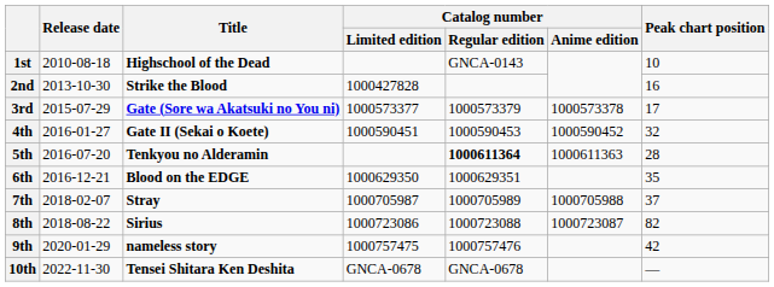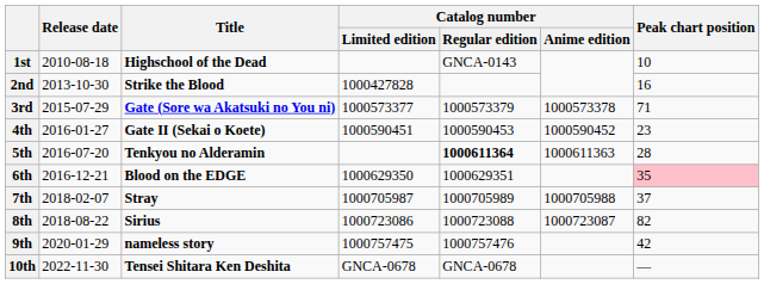 <table class="wikitable">
 <tr>
 <th rowspan="2"></th>
 <th rowspan="2">Release date</th>
 <th rowspan="2">Title</th>
 <th colspan="3">Catalog number</th>
 <th rowspan="2">Peak chart position</th>
 </tr>
 <tr>
 <th>Limited edition</th>
 <th>Regular edition</th>
 <th>Anime edition</th>
 </tr>
 <tr>
 <th>1st</th>
 <td>2010-08-18</td>
 <td><strong>Highschool of the Dead</strong></td>
 <td></td>
 <td>GNCA-0143</td>
 <td rowspan="2"></td>
 <td>10</td>
 </tr>
 <tr>
 <th>2nd</th>
 <td>2013-10-30</td>
 <td><strong>Strike the Blood</strong></td>
 <td>1000427828</td>
 <td 1000427829></td>
 <td>16</td>
 </tr>
 <tr>
 <th>3rd</th>
 <td>2015-07-29</td>
 <td><strong><a href='#'>Gate (Sore wa Akatsuki no You ni)</a></strong></td>
 <td>1000573377</td>
 <td>1000573379</td>
 <td>1000573378</td>
-<td>17</td>
+<td>71</td>
 </tr>
 <tr>
 <th>4th</th>
 <td>2016-01-27</td>
 <td><strong>Gate II (Sekai o Koete)</strong></td>
 <td>1000590451</td>
 <td>1000590453</td>
 <td>1000590452</td>
-<td>32</td>
+<td>23</td>
 </tr>
 <tr>
 <th>5th</th>
 <td>2016-07-20</td>
 <td><strong>Tenkyou no Alderamin</strong></td>
 <td></td>
 <td><strong>1000611364</strong></td>
 <td>1000611363</td>
 <td>28</td>
 </tr>
 <tr>
 <th>6th</th>
 <td>2016-12-21</td>
 <td><strong>Blood on the EDGE</strong></td>
 <td>1000629350</td>
 <td>1000629351</td>
 <td></td>
-<td>35</td>
+<td style="background: pink;">35</td>
 </tr>
 <tr>
 <th>7th</th>
 <td>2018-02-07</td>
 <td><strong>Stray</strong></td>
 <td>1000705987</td>
 <td>1000705989</td>
 <td>1000705988</td>
 <td>37</td>
 </tr>
 <tr>
 <th>8th</th>
 <td>2018-08-22</td>
 <td><strong>Sirius</strong></td>
 <td>1000723086</td>
 <td>1000723088</td>
 <td>1000723087</td>
 <td>82</td>
 </tr>
 <tr>
 <th>9th</th>
 <td>2020-01-29</td>
 <td><strong>nameless story</strong></td>
 <td>1000757475</td>
 <td>1000757476</td>
 <td></td>
 <td>42</td>
 </tr>
 <tr>
 <th>10th</th>
 <td>2022-11-30</td>
 <td><strong>Tensei Shitara Ken Deshita</strong></td>
 <td>GNCA-0678</td>
 <td>GNCA-0678</td>
 <td></td>
 <td>—</td>
 </tr>
 </table>
